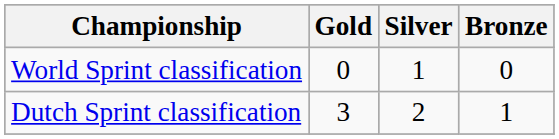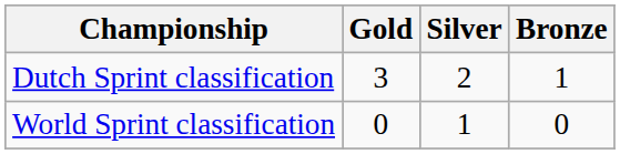 <table class="wikitable">
 <tr>
 <th>Championship</th>
 <th>Gold <br> </th>
 <th>Silver <br> </th>
 <th>Bronze <br> </th>
 </tr>
 <tr>
+<td><a href='#'>Dutch Sprint classification</a></td>
+<td style="text-align: center;">3</td>
+<td style="text-align: center;">2</td>
+<td style="text-align: center;">1</td>
+</tr>
+<tr>
 <td><a href='#'>World Sprint classification</a></td>
 <td style="text-align: center;">0</td>
 <td style="text-align: center;">1</td>
 <td style="text-align: center;">0</td>
 </tr>
-<tr>
-<td><a href='#'>Dutch Sprint classification</a></td>
-<td style="text-align: center;">3</td>
-<td style="text-align: center;">2</td>
-<td style="text-align: center;">1</td>
-</tr>
 </table>
